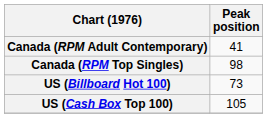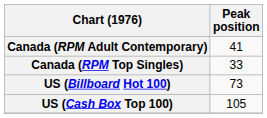 <table class="wikitable sortable plainrowheaders">
 <tr>
 <th scope="col">Chart (1976)</th>
 <th scope="col">Peak<br>position</th>
 </tr>
 <tr>
 <th scope="row">Canada (<em>RPM</em> Adult Contemporary)</th>
 <td style="text-align:center;">41</td>
 </tr>
 <tr>
 <th scope="row">Canada (<em><a href='#'>RPM</a></em> Top Singles)</th>
-<td style="text-align:center;">98</td>
+<td style="text-align:center;">33</td>
 </tr>
 <tr>
 <th scope="row">US (<em><a href='#'>Billboard</a></em> <a href='#'>Hot 100</a>)</th>
 <td style="text-align:center;">73</td>
 </tr>
 <tr>
 <th scope="row">US (<a href='#'><em>Cash Box</em></a> Top 100)</th>
 <td align="center">105</td>
 </tr>
 <tr>
 </tr>
 </table>
